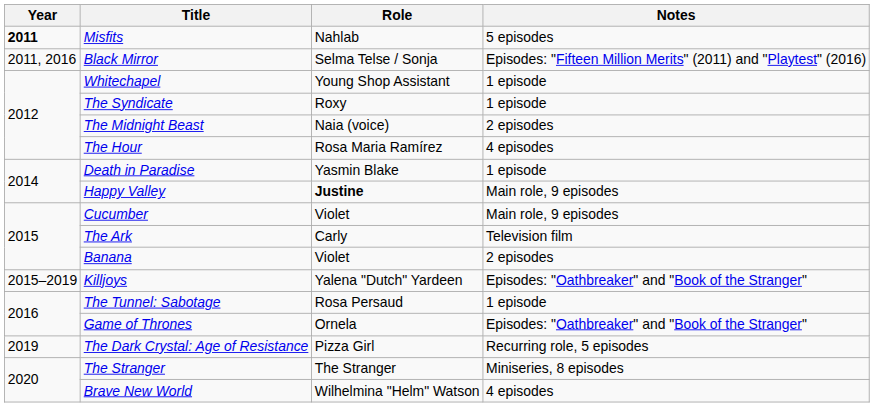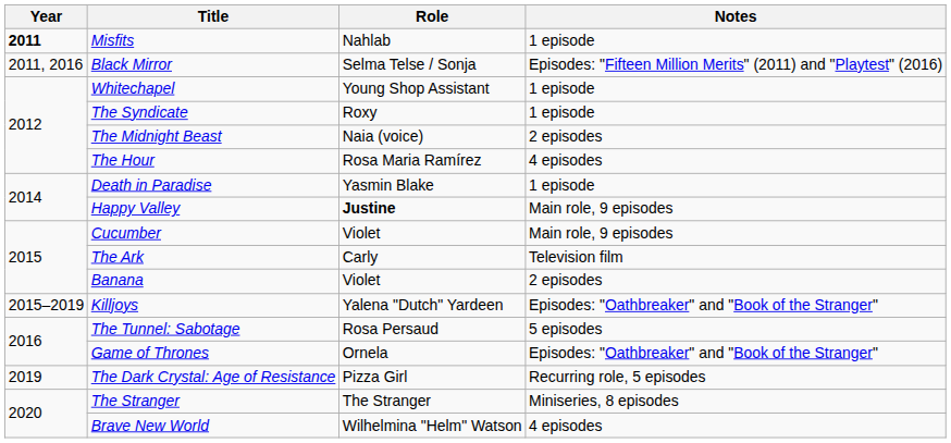 <table class="wikitable sortable">
 <tr>
 <th>Year</th>
 <th>Title</th>
 <th>Role</th>
 <th class="unsortable">Notes</th>
 </tr>
 <tr>
 <td><strong>2011</strong></td>
 <td><em><a href='#'>Misfits</a></em></td>
 <td>Nahlab</td>
-<td>5 episodes</td>
+<td>1 episode</td>
 </tr>
 <tr>
 <td>2011, 2016</td>
 <td><em><a href='#'>Black Mirror</a></em></td>
 <td>Selma Telse / Sonja</td>
 <td>Episodes: "<a href='#'>Fifteen Million Merits</a>" (2011) and "<a href='#'>Playtest</a>" (2016)</td>
 </tr>
 <tr>
 <td rowspan="4">2012</td>
 <td><em><a href='#'>Whitechapel</a></em></td>
 <td>Young Shop Assistant</td>
 <td>1 episode</td>
 </tr>
 <tr>
 <td><em><a href='#'>The Syndicate</a></em></td>
 <td>Roxy</td>
 <td>1 episode</td>
 </tr>
 <tr>
 <td><em><a href='#'>The Midnight Beast</a></em></td>
 <td>Naia (voice)</td>
 <td>2 episodes</td>
 </tr>
 <tr>
 <td><em><a href='#'>The Hour</a></em></td>
 <td>Rosa Maria Ramírez</td>
 <td>4 episodes</td>
 </tr>
 <tr>
 <td rowspan="2">2014</td>
 <td><em><a href='#'>Death in Paradise</a></em></td>
 <td>Yasmin Blake</td>
 <td>1 episode</td>
 </tr>
 <tr>
 <td><em><a href='#'>Happy Valley</a></em></td>
 <td><strong>Justine</strong></td>
 <td>Main role, 9 episodes</td>
 </tr>
 <tr>
 <td rowspan="3">2015</td>
 <td><em><a href='#'>Cucumber</a></em></td>
 <td>Violet</td>
 <td>Main role, 9 episodes</td>
 </tr>
 <tr>
 <td><em><a href='#'>The Ark</a></em></td>
 <td>Carly</td>
 <td>Television film</td>
 </tr>
 <tr>
 <td><em><a href='#'>Banana</a></em></td>
 <td>Violet</td>
 <td>2 episodes</td>
 </tr>
 <tr>
 <td>2015–2019</td>
 <td><em><a href='#'>Killjoys</a></em></td>
 <td>Yalena "Dutch" Yardeen</td>
 <td>Episodes: "<a href='#'>Oathbreaker</a>" and "<a href='#'>Book of the Stranger</a>"</td>
 </tr>
 <tr>
 <td rowspan="2">2016</td>
 <td><em><a href='#'>The Tunnel: Sabotage</a></em></td>
 <td>Rosa Persaud</td>
-<td>1 episode</td>
+<td>5 episodes</td>
 </tr>
 <tr>
 <td><em><a href='#'>Game of Thrones</a></em></td>
 <td>Ornela</td>
 <td>Episodes: "<a href='#'>Oathbreaker</a>" and "<a href='#'>Book of the Stranger</a>"</td>
 </tr>
 <tr>
 <td>2019</td>
 <td><em><a href='#'>The Dark Crystal: Age of Resistance</a></em></td>
 <td>Pizza Girl</td>
 <td>Recurring role, 5 episodes</td>
 </tr>
 <tr>
 <td rowspan="2">2020</td>
 <td><em><a href='#'>The Stranger</a></em></td>
 <td>The Stranger</td>
 <td>Miniseries, 8 episodes</td>
 </tr>
 <tr>
 <td><em><a href='#'>Brave New World</a></em></td>
 <td>Wilhelmina "Helm" Watson</td>
 <td>4 episodes</td>
 </tr>
 </table>
